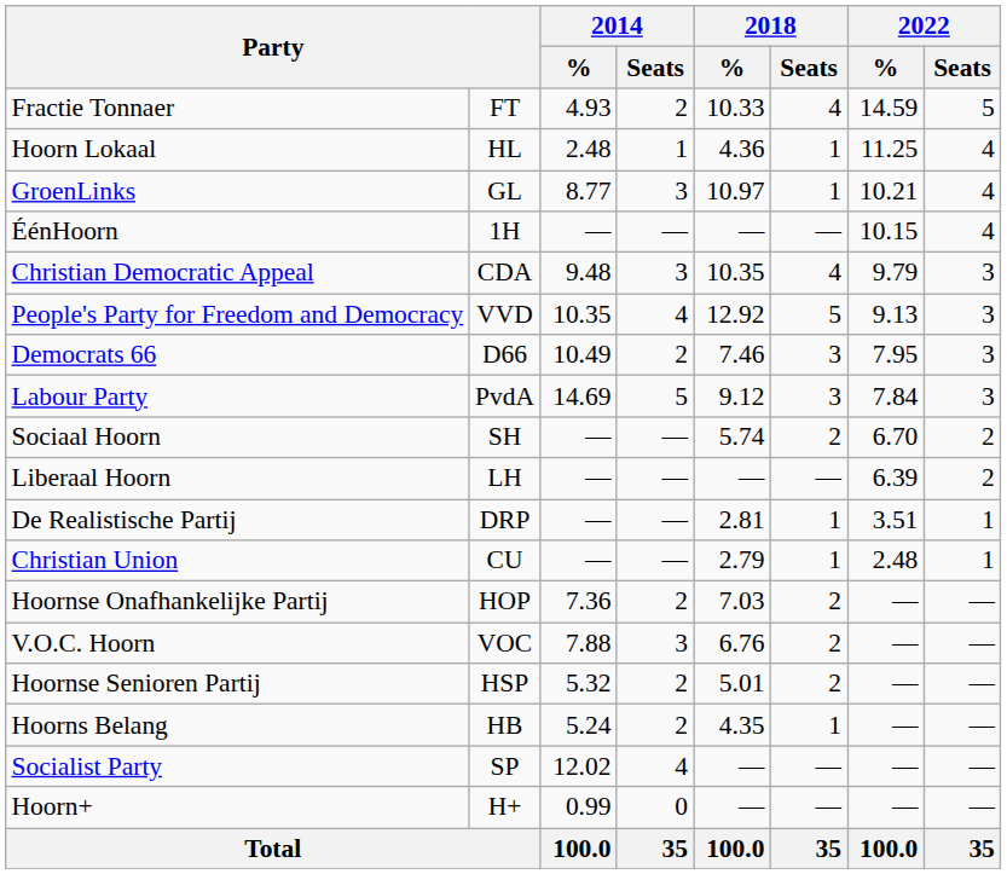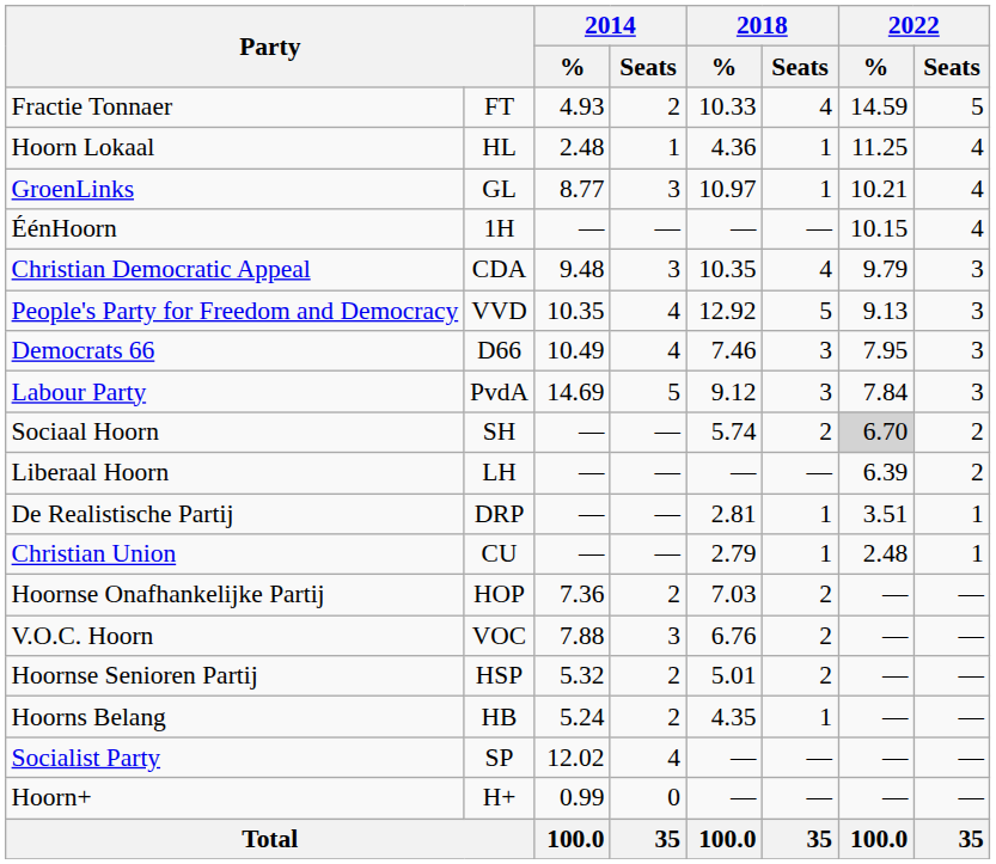 <table class="wikitable plainrowheaders sortable" style="text-align:right">
 <tr>
 <th colspan="2" rowspan="2">Party</th>
 <th colspan="2"><a href='#'>2014</a></th>
 <th colspan="2"><a href='#'>2018</a></th>
 <th colspan="2"><a href='#'>2022</a></th>
 </tr>
 <tr>
 <th width="40px">%</th>
 <th width="40px">Seats</th>
 <th width="40px">%</th>
 <th width="40px">Seats</th>
 <th width="40px">%</th>
 <th width="40px">Seats</th>
 </tr>
 <tr>
 <td style="text-align:left">Fractie Tonnaer</td>
 <td style="text-align:center">FT</td>
 <td>4.93</td>
 <td>2</td>
 <td>10.33</td>
 <td>4</td>
 <td>14.59</td>
 <td>5</td>
 </tr>
 <tr>
 <td style="text-align:left">Hoorn Lokaal</td>
 <td style="text-align:center">HL</td>
 <td>2.48</td>
 <td>1</td>
 <td>4.36</td>
 <td>1</td>
 <td>11.25</td>
 <td>4</td>
 </tr>
 <tr>
 <td style="text-align:left"><a href='#'>GroenLinks</a></td>
 <td style="text-align:center">GL</td>
 <td>8.77</td>
 <td>3</td>
 <td>10.97</td>
 <td>1</td>
 <td>10.21</td>
 <td>4</td>
 </tr>
 <tr>
 <td style="text-align:left">ÉénHoorn</td>
 <td style="text-align:center">1H</td>
 <td>—</td>
 <td>—</td>
 <td>—</td>
 <td>—</td>
 <td>10.15</td>
 <td>4</td>
 </tr>
 <tr>
 <td style="text-align:left"><a href='#'>Christian Democratic Appeal</a></td>
 <td style="text-align:center">CDA</td>
 <td>9.48</td>
 <td>3</td>
 <td>10.35</td>
 <td>4</td>
 <td>9.79</td>
 <td>3</td>
 </tr>
 <tr>
 <td style="text-align:left"><a href='#'>People's Party for Freedom and Democracy</a></td>
 <td style="text-align:center">VVD</td>
 <td>10.35</td>
 <td>4</td>
 <td>12.92</td>
 <td>5</td>
 <td>9.13</td>
 <td>3</td>
 </tr>
 <tr>
 <td style="text-align:left"><a href='#'>Democrats 66</a></td>
 <td style="text-align:center">D66</td>
 <td>10.49</td>
-<td>2</td>
+<td>4</td>
 <td>7.46</td>
 <td>3</td>
 <td>7.95</td>
 <td>3</td>
 </tr>
 <tr>
 <td style="text-align:left"><a href='#'>Labour Party</a></td>
 <td style="text-align:center">PvdA</td>
 <td>14.69</td>
 <td>5</td>
 <td>9.12</td>
 <td>3</td>
 <td>7.84</td>
 <td>3</td>
 </tr>
 <tr>
 <td style="text-align:left">Sociaal Hoorn</td>
 <td style="text-align:center">SH</td>
 <td>—</td>
 <td>—</td>
 <td>5.74</td>
 <td>2</td>
-<td>6.70</td>
+<td style="background: lightgrey;">6.70</td>
 <td>2</td>
 </tr>
 <tr>
 <td style="text-align:left">Liberaal Hoorn</td>
 <td style="text-align:center">LH</td>
 <td>—</td>
 <td>—</td>
 <td>—</td>
 <td>—</td>
 <td>6.39</td>
 <td>2</td>
 </tr>
 <tr>
 <td style="text-align:left">De Realistische Partij</td>
 <td style="text-align:center">DRP</td>
 <td>—</td>
 <td>—</td>
 <td>2.81</td>
 <td>1</td>
 <td>3.51</td>
 <td>1</td>
 </tr>
 <tr>
 <td style="text-align:left"><a href='#'>Christian Union</a></td>
 <td style="text-align:center">CU</td>
 <td>—</td>
 <td>—</td>
 <td>2.79</td>
 <td>1</td>
 <td>2.48</td>
 <td>1</td>
 </tr>
 <tr>
 <td style="text-align:left">Hoornse Onafhankelijke Partij</td>
 <td style="text-align:center">HOP</td>
 <td>7.36</td>
 <td>2</td>
 <td>7.03</td>
 <td>2</td>
 <td>—</td>
 <td>—</td>
 </tr>
 <tr>
 <td style="text-align:left">V.O.C. Hoorn</td>
 <td style="text-align:center">VOC</td>
 <td>7.88</td>
 <td>3</td>
 <td>6.76</td>
 <td>2</td>
 <td>—</td>
 <td>—</td>
 </tr>
 <tr>
 <td style="text-align:left">Hoornse Senioren Partij</td>
 <td style="text-align:center">HSP</td>
 <td>5.32</td>
 <td>2</td>
 <td>5.01</td>
 <td>2</td>
 <td>—</td>
 <td>—</td>
 </tr>
 <tr>
 <td style="text-align:left">Hoorns Belang</td>
 <td style="text-align:center">HB</td>
 <td>5.24</td>
 <td>2</td>
 <td>4.35</td>
 <td>1</td>
 <td>—</td>
 <td>—</td>
 </tr>
 <tr>
 <td style="text-align:left"><a href='#'>Socialist Party</a></td>
 <td style="text-align:center">SP</td>
 <td>12.02</td>
 <td>4</td>
 <td>—</td>
 <td>—</td>
 <td>—</td>
 <td>—</td>
 </tr>
 <tr>
 <td style="text-align:left">Hoorn+</td>
 <td style="text-align:center">H+</td>
 <td>0.99</td>
 <td>0</td>
 <td>—</td>
 <td>—</td>
 <td>—</td>
 <td>—</td>
 </tr>
 <tr>
 <th colspan="2" scope="row"><strong>Total</strong></th>
 <th scope="row" style="text-align:right"><strong>100.0</strong></th>
 <th scope="row" style="text-align:right"><strong>35</strong></th>
 <th scope="row" style="text-align:right"><strong>100.0</strong></th>
 <th scope="row" style="text-align:right"><strong>35</strong></th>
 <th scope="row" style="text-align:right"><strong>100.0</strong></th>
 <th scope="row" style="text-align:right"><strong>35</strong></th>
 </tr>
 </table>
